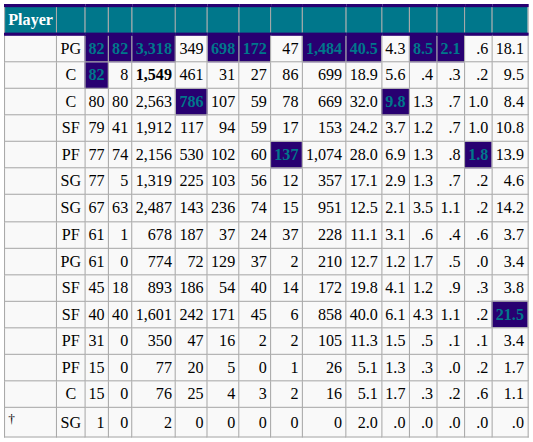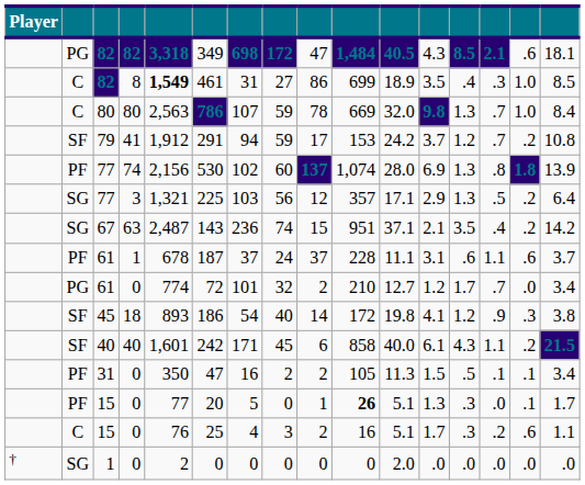 <table class="wikitable sortable" style="font-size: 95%; text-align:right;">
 <tr>
 <th style="background:#00778B; color:#FFFFFF; border-top:#280071 3px solid; border-bottom:#280071 3px solid;">Player</th>
 <th style="background:#00778B; color:#FFFFFF; border-top:#280071 3px solid; border-bottom:#280071 3px solid;"></th>
 <th style="background:#00778B; color:#FFFFFF; border-top:#280071 3px solid; border-bottom:#280071 3px solid;"></th>
 <th style="background:#00778B; color:#FFFFFF; border-top:#280071 3px solid; border-bottom:#280071 3px solid;"></th>
 <th style="background:#00778B; color:#FFFFFF; border-top:#280071 3px solid; border-bottom:#280071 3px solid;"></th>
 <th style="background:#00778B; color:#FFFFFF; border-top:#280071 3px solid; border-bottom:#280071 3px solid;"></th>
 <th style="background:#00778B; color:#FFFFFF; border-top:#280071 3px solid; border-bottom:#280071 3px solid;"></th>
 <th style="background:#00778B; color:#FFFFFF; border-top:#280071 3px solid; border-bottom:#280071 3px solid;"></th>
 <th style="background:#00778B; color:#FFFFFF; border-top:#280071 3px solid; border-bottom:#280071 3px solid;"></th>
 <th style="background:#00778B; color:#FFFFFF; border-top:#280071 3px solid; border-bottom:#280071 3px solid;"></th>
 <th style="background:#00778B; color:#FFFFFF; border-top:#280071 3px solid; border-bottom:#280071 3px solid;"></th>
 <th style="background:#00778B; color:#FFFFFF; border-top:#280071 3px solid; border-bottom:#280071 3px solid;"></th>
 <th style="background:#00778B; color:#FFFFFF; border-top:#280071 3px solid; border-bottom:#280071 3px solid;"></th>
 <th style="background:#00778B; color:#FFFFFF; border-top:#280071 3px solid; border-bottom:#280071 3px solid;"></th>
 <th style="background:#00778B; color:#FFFFFF; border-top:#280071 3px solid; border-bottom:#280071 3px solid;"></th>
 <th style="background:#00778B; color:#FFFFFF; border-top:#280071 3px solid; border-bottom:#280071 3px solid;"></th>
 </tr>
 <tr>
 <td style="text-align:left;"></td>
 <td style="text-align:center;">PG</td>
 <td style="background:#280071; color:#00778B;"><strong>82</strong></td>
 <td style="background:#280071; color:#00778B;"><strong>82</strong></td>
 <td style="background:#280071; color:#00778B;"><strong>3,318</strong></td>
 <td>349</td>
 <td style="background:#280071; color:#00778B;"><strong>698</strong></td>
 <td style="background:#280071; color:#00778B;"><strong>172</strong></td>
 <td>47</td>
 <td style="background:#280071; color:#00778B;"><strong>1,484</strong></td>
 <td style="background:#280071; color:#00778B;"><strong>40.5</strong></td>
 <td>4.3</td>
 <td style="background:#280071; color:#00778B;"><strong>8.5</strong></td>
 <td style="background:#280071; color:#00778B;"><strong>2.1</strong></td>
 <td>.6</td>
 <td>18.1</td>
 </tr>
 <tr>
 <td style="text-align:left;"></td>
 <td style="text-align:center;">C</td>
 <td style="background:#280071; color:#00778B;"><strong>82</strong></td>
 <td>8</td>
 <td><strong>1,549</strong></td>
 <td>461</td>
 <td>31</td>
 <td>27</td>
 <td>86</td>
 <td>699</td>
 <td>18.9</td>
-<td>5.6</td>
+<td>3.5</td>
 <td>.4</td>
 <td>.3</td>
-<td>.2</td>
-<td>9.5</td>
+<td>1.0</td>
+<td>8.5</td>
 </tr>
 <tr>
 <td style="text-align:left;"></td>
 <td style="text-align:center;">C</td>
 <td>80</td>
 <td>80</td>
 <td>2,563</td>
 <td style="background:#280071; color:#00778B;"><strong>786</strong></td>
 <td>107</td>
 <td>59</td>
 <td>78</td>
 <td>669</td>
 <td>32.0</td>
 <td style="background:#280071; color:#00778B;"><strong>9.8</strong></td>
 <td>1.3</td>
 <td>.7</td>
 <td>1.0</td>
 <td>8.4</td>
 </tr>
 <tr>
 <td style="text-align:left;"></td>
 <td style="text-align:center;">SF</td>
 <td>79</td>
 <td>41</td>
 <td>1,912</td>
-<td>117</td>
+<td>291</td>
 <td>94</td>
 <td>59</td>
 <td>17</td>
 <td>153</td>
 <td>24.2</td>
 <td>3.7</td>
 <td>1.2</td>
 <td>.7</td>
-<td>1.0</td>
+<td>.2</td>
 <td>10.8</td>
 </tr>
 <tr>
 <td style="text-align:left;"></td>
 <td style="text-align:center;">PF</td>
 <td>77</td>
 <td>74</td>
 <td>2,156</td>
 <td>530</td>
 <td>102</td>
 <td>60</td>
 <td style="background:#280071; color:#00778B;"><strong>137</strong></td>
 <td>1,074</td>
 <td>28.0</td>
 <td>6.9</td>
 <td>1.3</td>
 <td>.8</td>
 <td style="background:#280071; color:#00778B;"><strong>1.8</strong></td>
 <td>13.9</td>
 </tr>
 <tr>
 <td style="text-align:left;"></td>
 <td style="text-align:center;">SG</td>
 <td>77</td>
-<td>5</td>
-<td>1,319</td>
+<td>3</td>
+<td>1,321</td>
 <td>225</td>
 <td>103</td>
 <td>56</td>
 <td>12</td>
 <td>357</td>
 <td>17.1</td>
 <td>2.9</td>
 <td>1.3</td>
-<td>.7</td>
+<td>.5</td>
 <td>.2</td>
-<td>4.6</td>
+<td>6.4</td>
 </tr>
 <tr>
 <td style="text-align:left;"></td>
 <td style="text-align:center;">SG</td>
 <td>67</td>
 <td>63</td>
 <td>2,487</td>
 <td>143</td>
 <td>236</td>
 <td>74</td>
 <td>15</td>
 <td>951</td>
-<td>12.5</td>
+<td>37.1</td>
 <td>2.1</td>
 <td>3.5</td>
-<td>1.1</td>
+<td>.4</td>
 <td>.2</td>
 <td>14.2</td>
 </tr>
 <tr>
 <td style="text-align:left;"></td>
 <td style="text-align:center;">PF</td>
 <td>61</td>
 <td>1</td>
 <td>678</td>
 <td>187</td>
 <td>37</td>
 <td>24</td>
 <td>37</td>
 <td>228</td>
 <td>11.1</td>
 <td>3.1</td>
 <td>.6</td>
-<td>.4</td>
+<td>1.1</td>
 <td>.6</td>
 <td>3.7</td>
 </tr>
 <tr>
 <td style="text-align:left;"></td>
 <td style="text-align:center;">PG</td>
 <td>61</td>
 <td>0</td>
 <td>774</td>
 <td>72</td>
-<td>129</td>
-<td>37</td>
+<td>101</td>
+<td>32</td>
 <td>2</td>
 <td>210</td>
 <td>12.7</td>
 <td>1.2</td>
 <td>1.7</td>
-<td>.5</td>
+<td>.7</td>
 <td>.0</td>
 <td>3.4</td>
 </tr>
 <tr>
 <td style="text-align:left;"></td>
 <td style="text-align:center;">SF</td>
 <td>45</td>
 <td>18</td>
 <td>893</td>
 <td>186</td>
 <td>54</td>
 <td>40</td>
 <td>14</td>
 <td>172</td>
 <td>19.8</td>
 <td>4.1</td>
 <td>1.2</td>
 <td>.9</td>
 <td>.3</td>
 <td>3.8</td>
 </tr>
 <tr>
 <td style="text-align:left;"></td>
 <td style="text-align:center;">SF</td>
 <td>40</td>
 <td>40</td>
 <td>1,601</td>
 <td>242</td>
 <td>171</td>
 <td>45</td>
 <td>6</td>
 <td>858</td>
 <td>40.0</td>
 <td>6.1</td>
 <td>4.3</td>
 <td>1.1</td>
 <td>.2</td>
 <td style="background:#280071; color:#00778B;"><strong>21.5</strong></td>
 </tr>
 <tr>
 <td style="text-align:left;"></td>
 <td style="text-align:center;">PF</td>
 <td>31</td>
 <td>0</td>
 <td>350</td>
 <td>47</td>
 <td>16</td>
 <td>2</td>
 <td>2</td>
 <td>105</td>
 <td>11.3</td>
 <td>1.5</td>
 <td>.5</td>
 <td>.1</td>
 <td>.1</td>
 <td>3.4</td>
 </tr>
 <tr>
 <td style="text-align:left;"></td>
 <td style="text-align:center;">PF</td>
 <td>15</td>
 <td>0</td>
 <td>77</td>
 <td>20</td>
 <td>5</td>
 <td>0</td>
 <td>1</td>
-<td>26</td>
+<td><strong>26</strong></td>
 <td>5.1</td>
 <td>1.3</td>
 <td>.3</td>
 <td>.0</td>
-<td>.2</td>
+<td>.1</td>
 <td>1.7</td>
 </tr>
 <tr>
 <td style="text-align:left;"></td>
 <td style="text-align:center;">C</td>
 <td>15</td>
 <td>0</td>
 <td>76</td>
 <td>25</td>
 <td>4</td>
 <td>3</td>
 <td>2</td>
 <td>16</td>
 <td>5.1</td>
 <td>1.7</td>
 <td>.3</td>
 <td>.2</td>
 <td>.6</td>
 <td>1.1</td>
 </tr>
 <tr>
 <td style="text-align:left;"><sup>†</sup></td>
 <td style="text-align:center;">SG</td>
 <td>1</td>
 <td>0</td>
 <td>2</td>
 <td>0</td>
 <td>0</td>
 <td>0</td>
 <td>0</td>
 <td>0</td>
 <td>2.0</td>
 <td>.0</td>
 <td>.0</td>
 <td>.0</td>
 <td>.0</td>
 <td>.0</td>
 </tr>
 </table>
